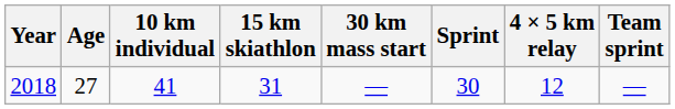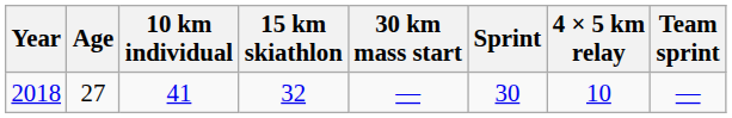 <table class="wikitable" style="text-align: center;">
 <tr>
 <th scope="col">Year</th>
 <th scope="col">Age</th>
 <th scope="col">10 km<br>individual</th>
 <th scope="col">15 km<br>skiathlon</th>
 <th scope="col">30 km<br>mass start</th>
 <th scope="col">Sprint</th>
 <th scope="col">4 × 5 km<br>relay</th>
 <th scope="col">Team<br>sprint</th>
 </tr>
 <tr>
 <td><a href='#'>2018</a></td>
 <td>27</td>
 <td><a href='#'>41</a></td>
-<td><a href='#'>31</a></td>
+<td><a href='#'>32</a></td>
 <td><a href='#'>—</a></td>
 <td><a href='#'>30</a></td>
-<td><a href='#'>12</a></td>
+<td><a href='#'>10</a></td>
 <td><a href='#'>—</a></td>
 </tr>
 </table>
